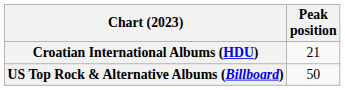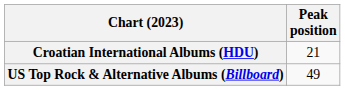 <table class="wikitable sortable plainrowheaders" style="text-align:center">
 <tr>
 <th scope="col">Chart (2023)</th>
 <th scope="col">Peak<br>position</th>
 </tr>
 <tr>
 <th scope="row">Croatian International Albums (<a href='#'>HDU</a>)</th>
 <td>21</td>
 </tr>
 <tr>
 <th scope="row">US Top Rock & Alternative Albums (<em><a href='#'>Billboard</a></em>)</th>
-<td>50</td>
+<td>49</td>
 </tr>
 </table>
